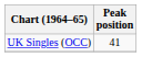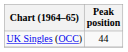 <table class="wikitable">
 <tr>
 <th>Chart (1964–65)</th>
 <th>Peak<br>position</th>
 </tr>
 <tr>
 <td><a href='#'>UK Singles</a> (<a href='#'>OCC</a>)</td>
-<td style="text-align:center;">41</td>
+<td style="text-align:center;">44</td>
 </tr>
 <tr>
 </tr>
 </table>
